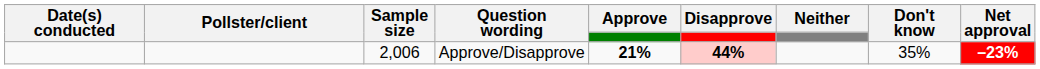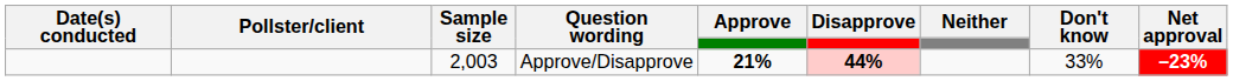 <table class="wikitable collapsible sortable mw-datatable" style="text-align:center;font-size:95%;line-height:14px;">
 <tr>
 <th style="width:125px;" rowspan="2">Date(s)<br>conducted</th>
 <th style="width:200px;" rowspan="2">Pollster/client</th>
 <th style="width:60px;" rowspan="2">Sample size</th>
 <th style="width:120px;" rowspan="2">Question<br>wording</th>
 <th class="unsortable" style="width:80px;">Approve</th>
 <th class="unsortable" style="width: 80px;">Disapprove</th>
 <th class="unsortable" style="width:80px;">Neither</th>
 <th class="unsortable" style="width:80px;" rowspan="2">Don't know</th>
 <th class="unsortable" style="width:20px;" rowspan="2">Net approval</th>
 </tr>
 <tr>
 <th class="unsortable" style="color:inherit;background:green;width:60px;"></th>
 <th class="unsortable" style="color:inherit;background:red;width:60px;"></th>
 <th class="unsortable" style="color:inherit;background:grey;width:60px;"></th>
 </tr>
 <tr>
 <td></td>
 <td></td>
-<td>2,006</td>
+<td>2,003</td>
 <td>Approve/Disapprove</td>
 <td><strong>21%</strong></td>
 <td style="background:#ffcccb"><strong>44%</strong></td>
 <td></td>
-<td>35%</td>
+<td>33%</td>
 <td style="background:red;color:white;"><strong>–23%</strong></td>
 </tr>
 </table>
